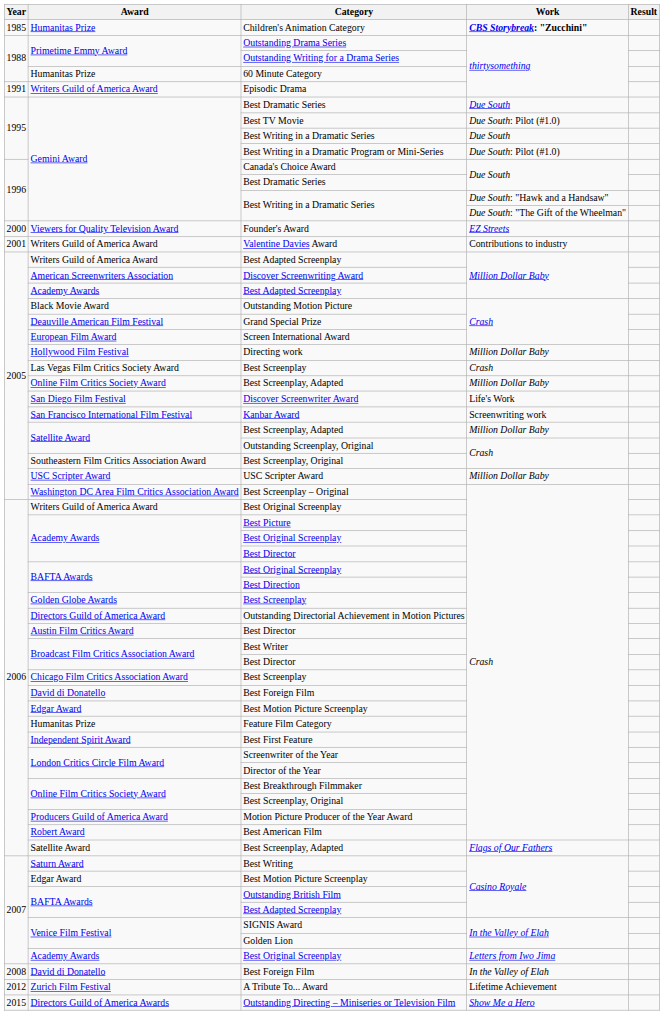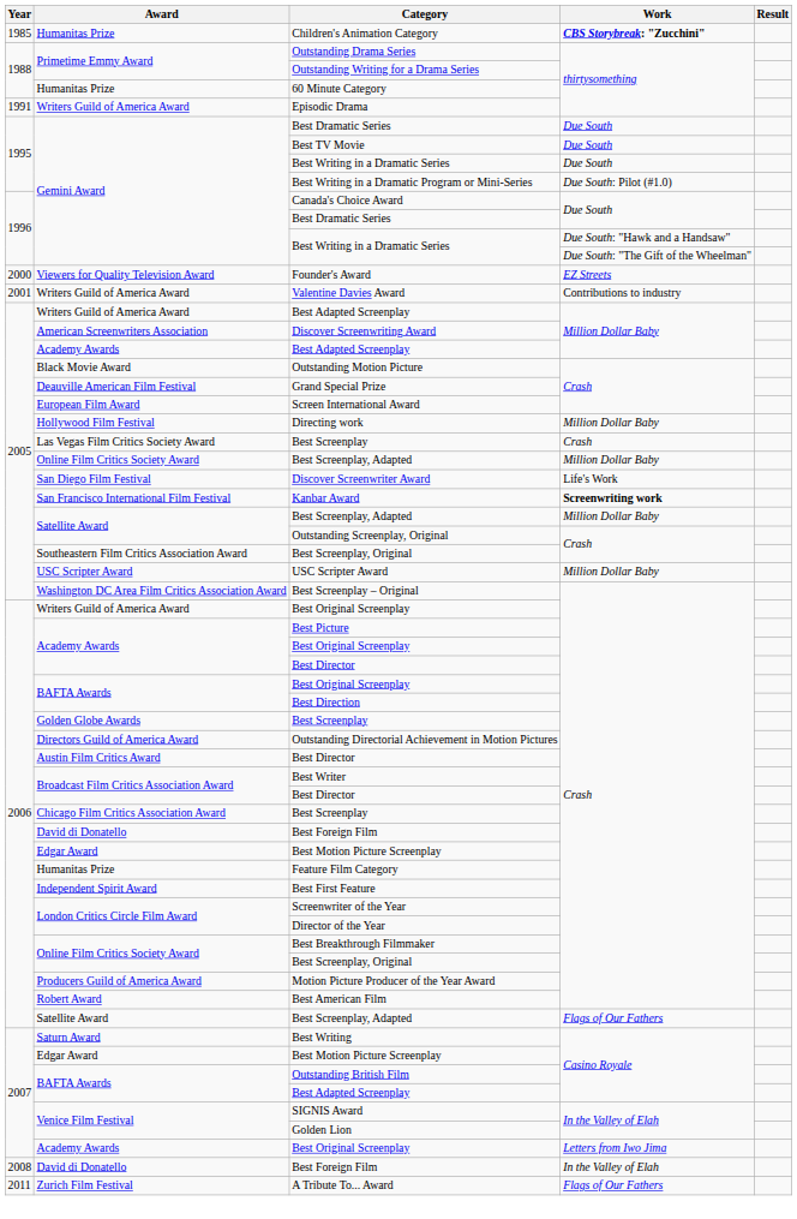 <table class="wikitable">
 <tr align="center">
 <th>Year</th>
 <th>Award</th>
 <th>Category</th>
 <th>Work</th>
 <th>Result</th>
 </tr>
 <tr>
 <td>1985</td>
 <td><a href='#'>Humanitas Prize</a></td>
 <td>Children's Animation Category</td>
 <td><strong><em><a href='#'>CBS Storybreak</a></em>: "Zucchini"</strong></td>
 <td></td>
 </tr>
 <tr>
 <td rowspan="3">1988</td>
 <td rowspan="2"><a href='#'>Primetime Emmy Award</a></td>
 <td><a href='#'>Outstanding Drama Series</a></td>
 <td rowspan="4"><em><a href='#'>thirtysomething</a></em></td>
 <td></td>
 </tr>
 <tr>
 <td><a href='#'>Outstanding Writing for a Drama Series</a></td>
 <td></td>
 </tr>
 <tr>
 <td>Humanitas Prize</td>
 <td>60 Minute Category</td>
 <td></td>
 </tr>
 <tr>
 <td>1991</td>
 <td><a href='#'>Writers Guild of America Award</a></td>
 <td>Episodic Drama</td>
 <td></td>
 </tr>
 <tr>
 <td rowspan="4">1995</td>
 <td rowspan="8"><a href='#'>Gemini Award</a></td>
 <td>Best Dramatic Series</td>
 <td><em><a href='#'>Due South</a></em></td>
 <td></td>
 </tr>
 <tr>
 <td>Best TV Movie</td>
-<td><em>Due South</em>: Pilot (#1.0)</td>
+<td><em><a href='#'>Due South</a></em></td>
 <td></td>
 </tr>
 <tr>
 <td>Best Writing in a Dramatic Series</td>
 <td><em>Due South</em></td>
 <td></td>
 </tr>
 <tr>
 <td>Best Writing in a Dramatic Program or Mini-Series</td>
 <td><em>Due South</em>: Pilot (#1.0)</td>
 <td></td>
 </tr>
 <tr>
 <td rowspan="4">1996</td>
 <td>Canada's Choice Award</td>
 <td rowspan=2><em>Due South</em></td>
 <td></td>
 </tr>
 <tr>
 <td>Best Dramatic Series</td>
 <td></td>
 </tr>
 <tr>
 <td rowspan=2>Best Writing in a Dramatic Series</td>
 <td><em>Due South</em>: "Hawk and a Handsaw"</td>
 <td></td>
 </tr>
 <tr>
 <td><em>Due South</em>: "The Gift of the Wheelman"</td>
 <td></td>
 </tr>
 <tr>
 <td>2000</td>
 <td><a href='#'>Viewers for Quality Television Award</a></td>
 <td>Founder's Award</td>
 <td><em><a href='#'>EZ Streets</a></em></td>
 <td></td>
 </tr>
 <tr>
 <td>2001</td>
 <td>Writers Guild of America Award</td>
 <td><a href='#'>Valentine Davies</a> Award</td>
 <td>Contributions to industry</td>
 <td></td>
 </tr>
 <tr>
 <td rowspan="16">2005</td>
 <td>Writers Guild of America Award</td>
 <td>Best Adapted Screenplay</td>
 <td rowspan=3><em><a href='#'>Million Dollar Baby</a></em></td>
 <td></td>
 </tr>
 <tr>
 <td><a href='#'>American Screenwriters Association</a></td>
 <td><a href='#'>Discover Screenwriting Award</a></td>
 <td></td>
 </tr>
 <tr>
 <td><a href='#'>Academy Awards</a></td>
 <td><a href='#'>Best Adapted Screenplay</a></td>
 <td></td>
 </tr>
 <tr>
 <td>Black Movie Award</td>
 <td>Outstanding Motion Picture</td>
 <td rowspan=3><em><a href='#'>Crash</a></em></td>
 <td></td>
 </tr>
 <tr>
 <td><a href='#'>Deauville American Film Festival</a></td>
 <td>Grand Special Prize</td>
 <td></td>
 </tr>
 <tr>
 <td><a href='#'>European Film Award</a></td>
 <td>Screen International Award</td>
 <td></td>
 </tr>
 <tr>
 <td><a href='#'>Hollywood Film Festival</a></td>
 <td>Directing work</td>
 <td><em>Million Dollar Baby</em></td>
 <td></td>
 </tr>
 <tr>
 <td>Las Vegas Film Critics Society Award</td>
 <td>Best Screenplay</td>
 <td><em>Crash</em></td>
 <td></td>
 </tr>
 <tr>
 <td><a href='#'>Online Film Critics Society Award</a></td>
 <td>Best Screenplay, Adapted</td>
 <td><em>Million Dollar Baby</em></td>
 <td></td>
 </tr>
 <tr>
 <td><a href='#'>San Diego Film Festival</a></td>
 <td><a href='#'>Discover Screenwriter Award</a></td>
 <td>Life's Work</td>
 <td></td>
 </tr>
 <tr>
 <td><a href='#'>San Francisco International Film Festival</a></td>
 <td><a href='#'>Kanbar Award</a></td>
-<td>Screenwriting work</td>
+<td><strong>Screenwriting work</strong></td>
 <td></td>
 </tr>
 <tr>
 <td rowspan="2"><a href='#'>Satellite Award</a></td>
 <td>Best Screenplay, Adapted</td>
 <td><em>Million Dollar Baby</em></td>
 <td></td>
 </tr>
 <tr>
 <td>Outstanding Screenplay, Original</td>
 <td rowspan=2><em>Crash</em></td>
 <td></td>
 </tr>
 <tr>
 <td>Southeastern Film Critics Association Award</td>
 <td>Best Screenplay, Original</td>
 <td></td>
 </tr>
 <tr>
 <td><a href='#'>USC Scripter Award</a></td>
 <td>USC Scripter Award</td>
 <td><em>Million Dollar Baby</em></td>
 <td></td>
 </tr>
 <tr>
 <td><a href='#'>Washington DC Area Film Critics Association Award</a></td>
 <td>Best Screenplay – Original</td>
 <td rowspan=23><em>Crash</em></td>
 <td></td>
 </tr>
 <tr>
 <td rowspan="23">2006</td>
 <td>Writers Guild of America Award</td>
 <td>Best Original Screenplay</td>
 <td></td>
 </tr>
 <tr>
 <td rowspan=3><a href='#'>Academy Awards</a></td>
 <td><a href='#'>Best Picture</a></td>
 <td></td>
 </tr>
 <tr>
 <td><a href='#'>Best Original Screenplay</a></td>
 <td></td>
 </tr>
 <tr>
 <td><a href='#'>Best Director</a></td>
 <td></td>
 </tr>
 <tr>
 <td rowspan=2><a href='#'>BAFTA Awards</a></td>
 <td><a href='#'>Best Original Screenplay</a></td>
 <td></td>
 </tr>
 <tr>
 <td><a href='#'>Best Direction</a></td>
 <td></td>
 </tr>
 <tr>
 <td><a href='#'>Golden Globe Awards</a></td>
 <td><a href='#'>Best Screenplay</a></td>
 <td></td>
 </tr>
 <tr>
 <td><a href='#'>Directors Guild of America Award</a></td>
 <td>Outstanding Directorial Achievement in Motion Pictures</td>
 <td></td>
 </tr>
 <tr>
 <td><a href='#'>Austin Film Critics Award</a></td>
 <td>Best Director</td>
 <td></td>
 </tr>
 <tr>
 <td rowspan="2"><a href='#'>Broadcast Film Critics Association Award</a></td>
 <td>Best Writer</td>
 <td></td>
 </tr>
 <tr>
 <td>Best Director</td>
 <td></td>
 </tr>
 <tr>
 <td><a href='#'>Chicago Film Critics Association Award</a></td>
 <td>Best Screenplay</td>
 <td></td>
 </tr>
 <tr>
 <td><a href='#'>David di Donatello</a></td>
 <td>Best Foreign Film</td>
 <td></td>
 </tr>
 <tr>
 <td><a href='#'>Edgar Award</a></td>
 <td>Best Motion Picture Screenplay</td>
 <td></td>
 </tr>
 <tr>
 <td>Humanitas Prize</td>
 <td>Feature Film Category</td>
 <td></td>
 </tr>
 <tr>
 <td><a href='#'>Independent Spirit Award</a></td>
 <td>Best First Feature</td>
 <td></td>
 </tr>
 <tr>
 <td rowspan="2"><a href='#'>London Critics Circle Film Award</a></td>
 <td>Screenwriter of the Year</td>
 <td></td>
 </tr>
 <tr>
 <td>Director of the Year</td>
 <td></td>
 </tr>
 <tr>
 <td rowspan="2"><a href='#'>Online Film Critics Society Award</a></td>
 <td>Best Breakthrough Filmmaker</td>
 <td></td>
 </tr>
 <tr>
 <td>Best Screenplay, Original</td>
 <td></td>
 </tr>
 <tr>
 <td><a href='#'>Producers Guild of America Award</a></td>
 <td>Motion Picture Producer of the Year Award</td>
 <td></td>
 </tr>
 <tr>
 <td><a href='#'>Robert Award</a></td>
 <td>Best American Film</td>
 <td></td>
 </tr>
 <tr>
 <td>Satellite Award</td>
 <td>Best Screenplay, Adapted</td>
 <td><em><a href='#'>Flags of Our Fathers</a></em></td>
 <td></td>
 </tr>
 <tr>
 <td rowspan="7">2007</td>
 <td><a href='#'>Saturn Award</a></td>
 <td>Best Writing</td>
 <td rowspan="4"><em><a href='#'>Casino Royale</a></em></td>
 <td></td>
 </tr>
 <tr>
 <td>Edgar Award</td>
 <td>Best Motion Picture Screenplay</td>
 <td></td>
 </tr>
 <tr>
 <td rowspan=2><a href='#'>BAFTA Awards</a></td>
 <td><a href='#'>Outstanding British Film</a></td>
 <td></td>
 </tr>
 <tr>
 <td><a href='#'>Best Adapted Screenplay</a></td>
 <td></td>
 </tr>
 <tr>
 <td rowspan="2"><a href='#'>Venice Film Festival</a></td>
 <td>SIGNIS Award</td>
 <td rowspan=2><em><a href='#'>In the Valley of Elah</a></em></td>
 <td></td>
 </tr>
 <tr>
 <td>Golden Lion</td>
 <td></td>
 </tr>
 <tr>
 <td><a href='#'>Academy Awards</a></td>
 <td><a href='#'>Best Original Screenplay</a></td>
 <td><em><a href='#'>Letters from Iwo Jima</a></em></td>
 <td></td>
 </tr>
 <tr>
 <td>2008</td>
 <td><a href='#'>David di Donatello</a></td>
 <td>Best Foreign Film</td>
 <td><em>In the Valley of Elah</em></td>
 <td></td>
 </tr>
 <tr>
-<td>2012</td>
+<td>2011</td>
 <td><a href='#'>Zurich Film Festival</a></td>
 <td>A Tribute To... Award</td>
-<td>Lifetime Achievement</td>
-<td></td>
-</tr>
-<tr>
-<td>2015</td>
-<td><a href='#'>Directors Guild of America Awards</a></td>
-<td><a href='#'>Outstanding Directing – Miniseries or Television Film</a></td>
-<td><em><a href='#'>Show Me a Hero</a></em></td>
+<td><em><a href='#'>Flags of Our Fathers</a></em></td>
 <td></td>
 </tr>
 </table>
